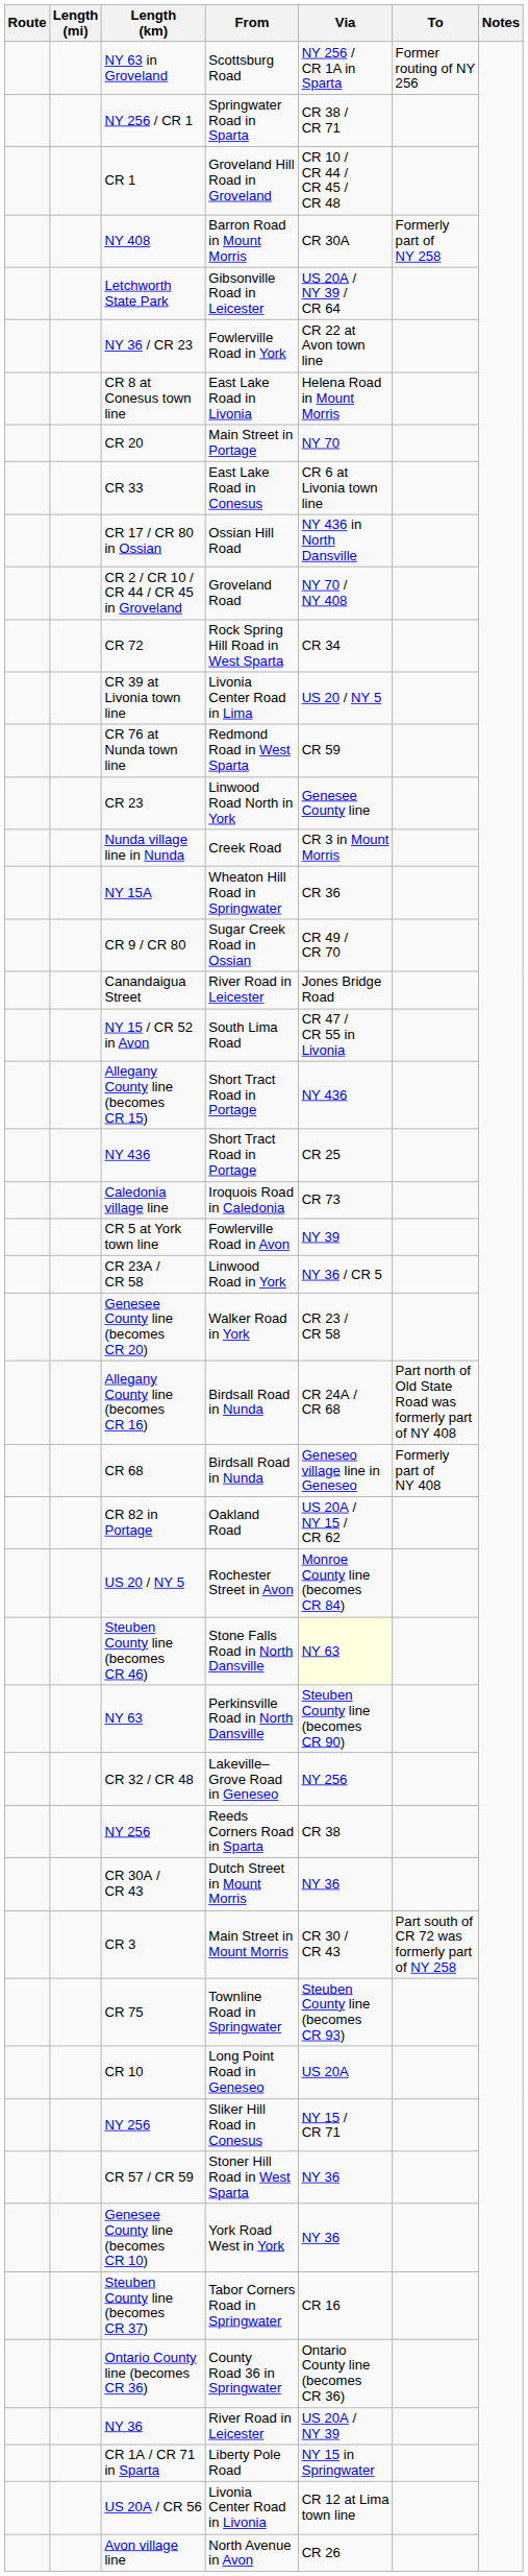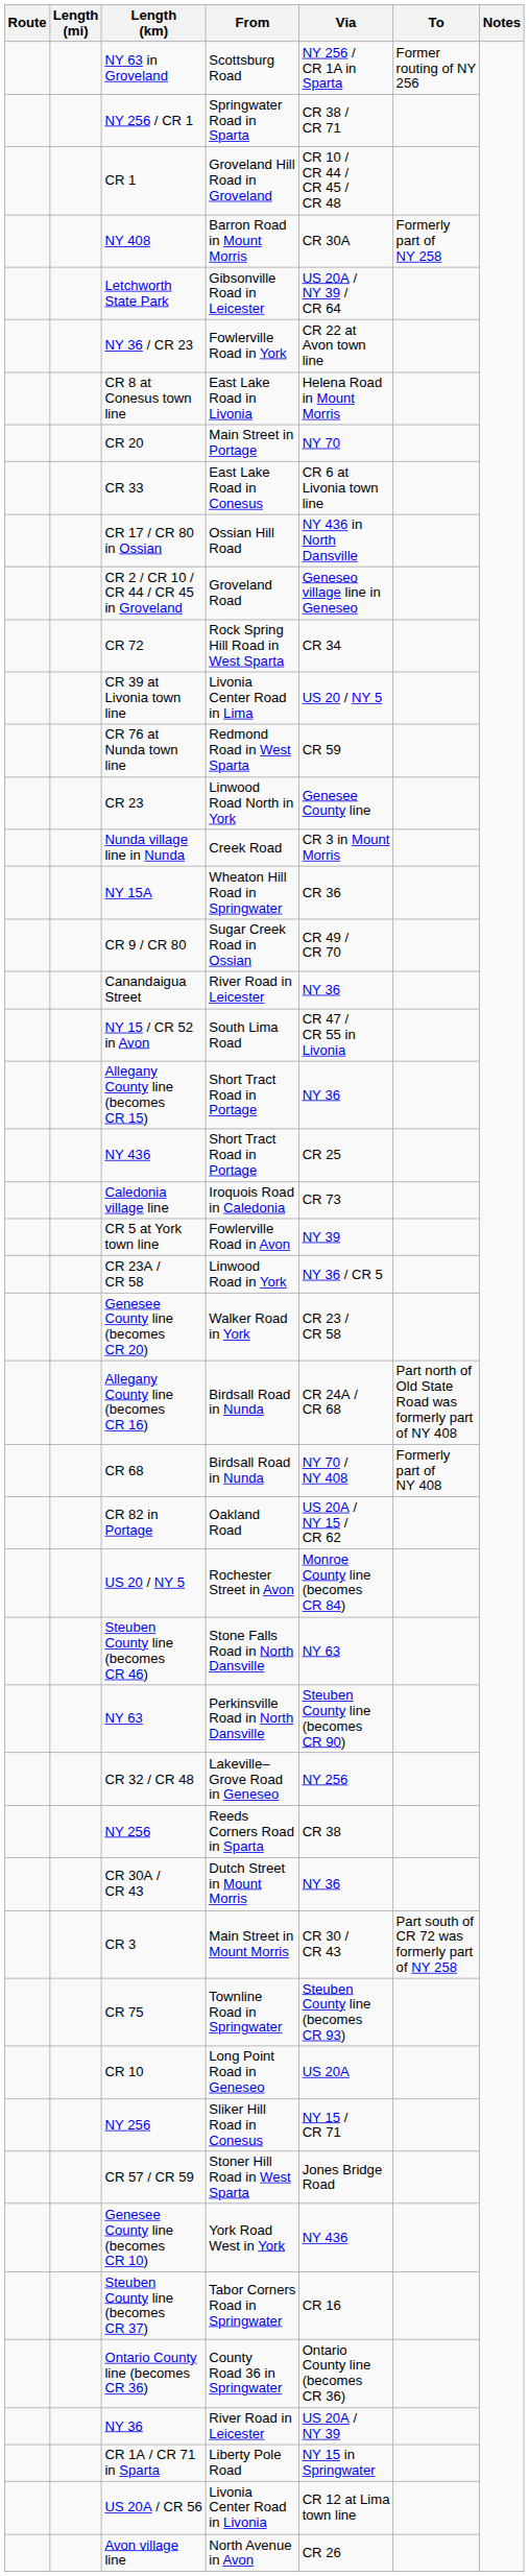 <table class="wikitable sortable">
 <tr>
 <th>Route</th>
 <th>Length<br>(mi)</th>
 <th>Length<br>(km)</th>
 <th class="unsortable">From</th>
 <th class="unsortable">Via</th>
 <th class="unsortable">To</th>
 <th class="unsortable">Notes</th>
 </tr>
 <tr>
 <td id="1"></td>
 <td></td>
 <td><a href='#'>NY&nbsp;63</a> in <a href='#'>Groveland</a></td>
 <td>Scottsburg Road</td>
 <td><a href='#'>NY&nbsp;256</a> / CR 1A in <a href='#'>Sparta</a></td>
 <td>Former routing of NY 256</td>
 </tr>
 <tr>
 <td id="1A"></td>
 <td></td>
 <td><a href='#'>NY&nbsp;256</a> / CR 1</td>
 <td>Springwater Road in <a href='#'>Sparta</a></td>
 <td>CR 38 / CR 71</td>
 <td></td>
 </tr>
 <tr>
 <td id="2"></td>
 <td></td>
 <td>CR 1</td>
 <td>Groveland Hill Road in <a href='#'>Groveland</a></td>
 <td>CR 10 / CR 44 / CR 45 / CR 48</td>
 <td></td>
 </tr>
 <tr>
 <td id="3"></td>
 <td></td>
 <td><a href='#'>NY&nbsp;408</a></td>
 <td>Barron Road in <a href='#'>Mount Morris</a></td>
 <td>CR 30A</td>
 <td>Formerly part of <a href='#'>NY&nbsp;258</a></td>
 </tr>
 <tr>
 <td id="4"></td>
 <td></td>
 <td><a href='#'>Letchworth State Park</a></td>
 <td>Gibsonville Road in <a href='#'>Leicester</a></td>
 <td><a href='#'>US 20A</a> / <a href='#'>NY&nbsp;39</a> / CR 64</td>
 <td></td>
 </tr>
 <tr>
 <td id="5"></td>
 <td></td>
 <td><a href='#'>NY&nbsp;36</a> / CR 23</td>
 <td>Fowlerville Road in <a href='#'>York</a></td>
 <td>CR 22 at Avon town line</td>
 <td></td>
 </tr>
 <tr>
 <td id="6"></td>
 <td></td>
 <td>CR 8 at Conesus town line</td>
 <td>East Lake Road in <a href='#'>Livonia</a></td>
 <td>Helena Road in <a href='#'>Mount Morris</a></td>
 <td></td>
 </tr>
 <tr>
 <td id="7"></td>
 <td></td>
 <td>CR 20</td>
 <td>Main Street in <a href='#'>Portage</a></td>
 <td><a href='#'>NY&nbsp;70</a></td>
 <td></td>
 </tr>
 <tr>
 <td id="8"></td>
 <td></td>
 <td>CR 33</td>
 <td>East Lake Road in <a href='#'>Conesus</a></td>
 <td>CR 6 at Livonia town line</td>
 <td></td>
 </tr>
 <tr>
 <td id="9"></td>
 <td></td>
 <td>CR 17 / CR 80 in <a href='#'>Ossian</a></td>
 <td>Ossian Hill Road</td>
 <td><a href='#'>NY&nbsp;436</a> in <a href='#'>North Dansville</a></td>
 <td></td>
 </tr>
 <tr>
 <td id="10"></td>
 <td></td>
 <td>CR 2 / CR 10 / CR 44 / CR 45 in <a href='#'>Groveland</a></td>
 <td>Groveland Road</td>
-<td><a href='#'>NY&nbsp;70</a> / <a href='#'>NY&nbsp;408</a></td>
+<td><a href='#'>Geneseo village</a> line in <a href='#'>Geneseo</a></td>
 <td></td>
 </tr>
 <tr>
 <td id="11"></td>
 <td></td>
 <td>CR 72</td>
 <td>Rock Spring Hill Road in <a href='#'>West Sparta</a></td>
 <td>CR 34</td>
 <td></td>
 </tr>
 <tr>
 <td id="12"></td>
 <td></td>
 <td>CR 39 at Livonia town line</td>
 <td>Livonia Center Road in <a href='#'>Lima</a></td>
 <td><a href='#'>US 20</a> / <a href='#'>NY&nbsp;5</a></td>
 <td></td>
 </tr>
 <tr>
 <td id="13"></td>
 <td></td>
 <td>CR 76 at Nunda town line</td>
 <td>Redmond Road in <a href='#'>West Sparta</a></td>
 <td>CR 59</td>
 <td></td>
 </tr>
 <tr>
 <td id="14"></td>
 <td></td>
 <td>CR 23</td>
 <td>Linwood Road North in <a href='#'>York</a></td>
 <td><a href='#'>Genesee County</a> line</td>
 <td></td>
 </tr>
 <tr>
 <td id="15"></td>
 <td></td>
 <td><a href='#'>Nunda village</a> line in <a href='#'>Nunda</a></td>
 <td>Creek Road</td>
 <td>CR 3 in <a href='#'>Mount Morris</a></td>
 <td></td>
 </tr>
 <tr>
 <td id="16"></td>
 <td></td>
 <td><a href='#'>NY&nbsp;15A</a></td>
 <td>Wheaton Hill Road in <a href='#'>Springwater</a></td>
 <td>CR 36</td>
 <td></td>
 </tr>
 <tr>
 <td id="17"></td>
 <td></td>
 <td>CR 9 / CR 80</td>
 <td>Sugar Creek Road in <a href='#'>Ossian</a></td>
 <td>CR 49 / CR 70</td>
 <td></td>
 </tr>
 <tr>
 <td id="18"></td>
 <td></td>
 <td>Canandaigua Street</td>
 <td>River Road in <a href='#'>Leicester</a></td>
-<td>Jones Bridge Road</td>
+<td><a href='#'>NY&nbsp;36</a></td>
 <td></td>
 </tr>
 <tr>
 <td id="19"></td>
 <td></td>
 <td><a href='#'>NY&nbsp;15</a> / CR 52 in <a href='#'>Avon</a></td>
 <td>South Lima Road</td>
 <td>CR 47 / CR 55 in <a href='#'>Livonia</a></td>
 <td></td>
 </tr>
 <tr>
 <td id="20"></td>
 <td></td>
 <td><a href='#'>Allegany County</a> line (becomes <a href='#'>CR 15</a>)</td>
 <td>Short Tract Road in <a href='#'>Portage</a></td>
-<td><a href='#'>NY&nbsp;436</a></td>
+<td><a href='#'>NY&nbsp;36</a></td>
 <td></td>
 </tr>
 <tr>
 <td id="20A"></td>
 <td></td>
 <td><a href='#'>NY&nbsp;436</a></td>
 <td>Short Tract Road in <a href='#'>Portage</a></td>
 <td>CR 25</td>
 <td></td>
 </tr>
 <tr>
 <td id="21"></td>
 <td></td>
 <td><a href='#'>Caledonia village</a> line</td>
 <td>Iroquois Road in <a href='#'>Caledonia</a></td>
 <td>CR 73</td>
 <td></td>
 </tr>
 <tr>
 <td id="22"></td>
 <td></td>
 <td>CR 5 at York town line</td>
 <td>Fowlerville Road in <a href='#'>Avon</a></td>
 <td><a href='#'>NY&nbsp;39</a></td>
 <td></td>
 </tr>
 <tr>
 <td id="23"></td>
 <td></td>
 <td>CR 23A / CR 58</td>
 <td>Linwood Road in <a href='#'>York</a></td>
 <td><a href='#'>NY&nbsp;36</a> / CR 5</td>
 <td></td>
 </tr>
 <tr>
 <td id="23A"></td>
 <td></td>
 <td><a href='#'>Genesee County</a> line (becomes <a href='#'>CR 20</a>)</td>
 <td>Walker Road in <a href='#'>York</a></td>
 <td>CR 23 / CR 58</td>
 <td></td>
 </tr>
 <tr>
 <td id="24"></td>
 <td></td>
 <td><a href='#'>Allegany County</a> line (becomes <a href='#'>CR 16</a>)</td>
 <td>Birdsall Road in <a href='#'>Nunda</a></td>
 <td>CR 24A / CR 68</td>
 <td>Part north of Old State Road was formerly part of NY 408</td>
 </tr>
 <tr>
 <td id="24A"></td>
 <td></td>
 <td>CR 68</td>
 <td>Birdsall Road in <a href='#'>Nunda</a></td>
-<td><a href='#'>Geneseo village</a> line in <a href='#'>Geneseo</a></td>
+<td><a href='#'>NY&nbsp;70</a> / <a href='#'>NY&nbsp;408</a></td>
 <td>Formerly part of NY 408</td>
 </tr>
 <tr>
 <td id="25"></td>
 <td></td>
 <td>CR 82 in <a href='#'>Portage</a></td>
 <td>Oakland Road</td>
 <td><a href='#'>US 20A</a> / <a href='#'>NY&nbsp;15</a> / CR 62</td>
 <td></td>
 </tr>
 <tr>
 <td id="26"></td>
 <td></td>
 <td><a href='#'>US 20</a> / <a href='#'>NY&nbsp;5</a></td>
 <td>Rochester Street in <a href='#'>Avon</a></td>
 <td><a href='#'>Monroe County</a> line (becomes <a href='#'>CR 84</a>)</td>
 <td></td>
 </tr>
 <tr>
 <td id="27"></td>
 <td></td>
 <td><a href='#'>Steuben County</a> line (becomes <a href='#'>CR 46</a>)</td>
 <td>Stone Falls Road in <a href='#'>North Dansville</a></td>
-<td style="background: lightyellow;"><a href='#'>NY&nbsp;63</a></td>
+<td><a href='#'>NY&nbsp;63</a></td>
 <td></td>
 </tr>
 <tr>
 <td id="27B"></td>
 <td></td>
 <td><a href='#'>NY&nbsp;63</a></td>
 <td>Perkinsville Road in <a href='#'>North Dansville</a></td>
 <td><a href='#'>Steuben County</a> line (becomes <a href='#'>CR 90</a>)</td>
 <td></td>
 </tr>
 <tr>
 <td id="28"></td>
 <td></td>
 <td>CR 32 / CR 48</td>
 <td>Lakeville–Grove Road in <a href='#'>Geneseo</a></td>
 <td><a href='#'>NY&nbsp;256</a></td>
 <td></td>
 </tr>
 <tr>
 <td id="29"></td>
 <td></td>
 <td><a href='#'>NY&nbsp;256</a></td>
 <td>Reeds Corners Road in <a href='#'>Sparta</a></td>
 <td>CR 38</td>
 <td></td>
 </tr>
 <tr>
 <td id="30"></td>
 <td></td>
 <td>CR 30A / CR 43</td>
 <td>Dutch Street in <a href='#'>Mount Morris</a></td>
 <td><a href='#'>NY&nbsp;36</a></td>
 <td></td>
 </tr>
 <tr>
 <td id="30A"></td>
 <td></td>
 <td>CR 3</td>
 <td>Main Street in <a href='#'>Mount Morris</a></td>
 <td>CR 30 / CR 43</td>
 <td>Part south of CR 72 was formerly part of <a href='#'>NY&nbsp;258</a></td>
 </tr>
 <tr>
 <td id="31"></td>
 <td></td>
 <td>CR 75</td>
 <td>Townline Road in <a href='#'>Springwater</a></td>
 <td><a href='#'>Steuben County</a> line (becomes <a href='#'>CR 93</a>)</td>
 <td></td>
 </tr>
 <tr>
 <td id="32"></td>
 <td></td>
 <td>CR 10</td>
 <td>Long Point Road in <a href='#'>Geneseo</a></td>
 <td><a href='#'>US 20A</a></td>
 <td></td>
 </tr>
 <tr>
 <td id="33"></td>
 <td></td>
 <td><a href='#'>NY&nbsp;256</a></td>
 <td>Sliker Hill Road in <a href='#'>Conesus</a></td>
 <td><a href='#'>NY&nbsp;15</a> / CR 71</td>
 <td></td>
 </tr>
 <tr>
 <td id="34"></td>
 <td></td>
 <td>CR 57 / CR 59</td>
 <td>Stoner Hill Road in <a href='#'>West Sparta</a></td>
-<td><a href='#'>NY&nbsp;36</a></td>
+<td>Jones Bridge Road</td>
 <td></td>
 </tr>
 <tr>
 <td id="35"></td>
 <td></td>
 <td><a href='#'>Genesee County</a> line (becomes <a href='#'>CR 10</a>)</td>
 <td>York Road West in <a href='#'>York</a></td>
-<td><a href='#'>NY&nbsp;36</a></td>
+<td><a href='#'>NY&nbsp;436</a></td>
 <td></td>
 </tr>
 <tr>
 <td id="36"></td>
 <td></td>
 <td><a href='#'>Steuben County</a> line (becomes <a href='#'>CR 37</a>)</td>
 <td>Tabor Corners Road in <a href='#'>Springwater</a></td>
 <td>CR 16</td>
 <td></td>
 </tr>
 <tr>
 <td id="36A"></td>
 <td></td>
 <td><a href='#'>Ontario County</a> line (becomes <a href='#'>CR 36</a>)</td>
 <td>County Road 36 in <a href='#'>Springwater</a></td>
 <td>Ontario County line (becomes CR 36)</td>
 <td></td>
 </tr>
 <tr>
 <td id="37"></td>
 <td></td>
 <td><a href='#'>NY&nbsp;36</a></td>
 <td>River Road in <a href='#'>Leicester</a></td>
 <td><a href='#'>US 20A</a> / <a href='#'>NY&nbsp;39</a></td>
 <td></td>
 </tr>
 <tr>
 <td id="38"></td>
 <td></td>
 <td>CR 1A / CR 71 in <a href='#'>Sparta</a></td>
 <td>Liberty Pole Road</td>
 <td><a href='#'>NY&nbsp;15</a> in <a href='#'>Springwater</a></td>
 <td></td>
 </tr>
 <tr>
 <td id="39"></td>
 <td></td>
 <td><a href='#'>US 20A</a> / CR 56</td>
 <td>Livonia Center Road in <a href='#'>Livonia</a></td>
 <td>CR 12 at Lima town line</td>
 <td></td>
 </tr>
 <tr>
 <td id="40"></td>
 <td></td>
 <td><a href='#'>Avon village</a> line</td>
 <td>North Avenue in <a href='#'>Avon</a></td>
 <td>CR 26</td>
 <td></td>
 </tr>
 </table>
